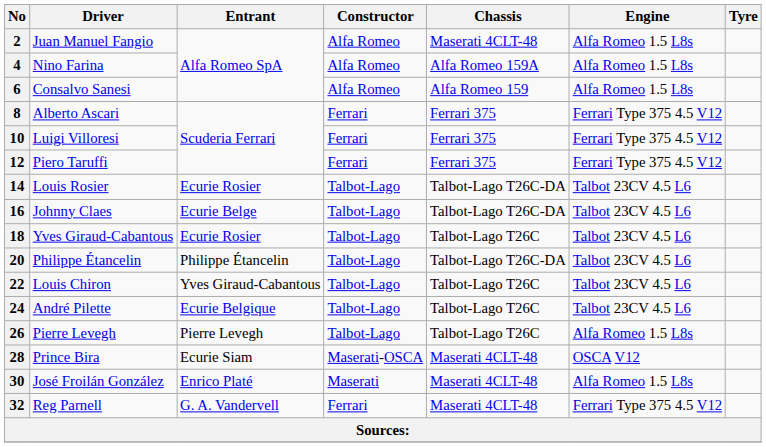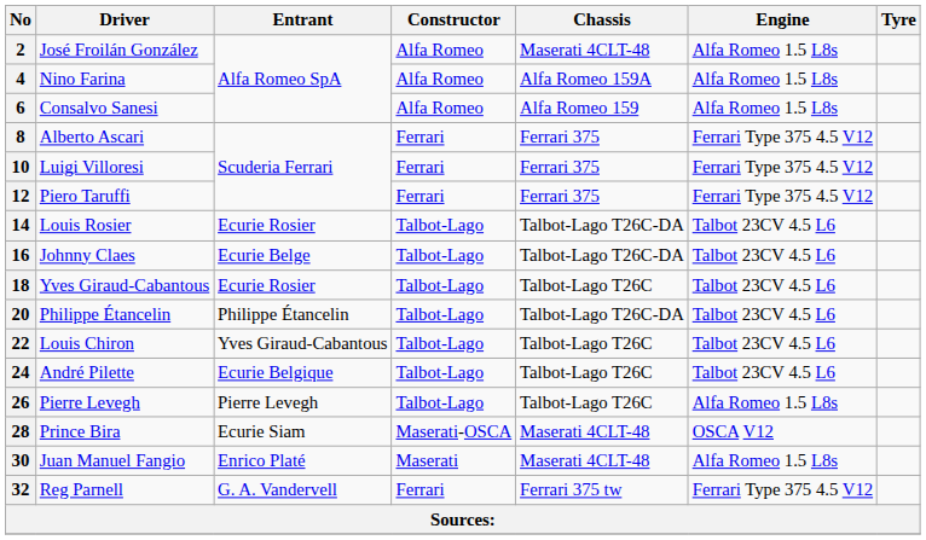 <table class="wikitable sortable" style="font-size: 95%;">
 <tr>
 <th>No</th>
 <th>Driver</th>
 <th>Entrant</th>
 <th>Constructor</th>
 <th>Chassis</th>
 <th>Engine</th>
 <th>Tyre</th>
 </tr>
 <tr>
 <th>2</th>
-<td> <a href='#'>Juan Manuel Fangio</a></td>
+<td> <a href='#'>José Froilán González</a></td>
 <td rowspan=3><a href='#'>Alfa Romeo SpA</a></td>
 <td><a href='#'>Alfa Romeo</a></td>
 <td><a href='#'>Maserati 4CLT-48</a></td>
 <td><a href='#'>Alfa Romeo</a> 1.5 <a href='#'>L8</a><a href='#'>s</a></td>
 <td align="center"></td>
 </tr>
 <tr>
 <th>4</th>
 <td> <a href='#'>Nino Farina</a></td>
 <td><a href='#'>Alfa Romeo</a></td>
 <td><a href='#'>Alfa Romeo 159A</a></td>
 <td><a href='#'>Alfa Romeo</a> 1.5 <a href='#'>L8</a><a href='#'>s</a></td>
 <td align="center"></td>
 </tr>
 <tr>
 <th>6</th>
 <td> <a href='#'>Consalvo Sanesi</a></td>
 <td><a href='#'>Alfa Romeo</a></td>
 <td><a href='#'>Alfa Romeo 159</a></td>
 <td><a href='#'>Alfa Romeo</a> 1.5 <a href='#'>L8</a><a href='#'>s</a></td>
 <td align="center"></td>
 </tr>
 <tr>
 <th>8</th>
 <td> <a href='#'>Alberto Ascari</a></td>
 <td rowspan=3><a href='#'>Scuderia Ferrari</a></td>
 <td><a href='#'>Ferrari</a></td>
 <td><a href='#'>Ferrari 375</a></td>
 <td><a href='#'>Ferrari</a> Type 375 4.5 <a href='#'>V12</a></td>
 <td align="center"></td>
 </tr>
 <tr>
 <th>10</th>
 <td> <a href='#'>Luigi Villoresi</a></td>
 <td><a href='#'>Ferrari</a></td>
 <td><a href='#'>Ferrari 375</a></td>
 <td><a href='#'>Ferrari</a> Type 375 4.5 <a href='#'>V12</a></td>
 <td align="center"></td>
 </tr>
 <tr>
 <th>12</th>
 <td> <a href='#'>Piero Taruffi</a></td>
 <td><a href='#'>Ferrari</a></td>
 <td><a href='#'>Ferrari 375</a></td>
 <td><a href='#'>Ferrari</a> Type 375 4.5 <a href='#'>V12</a></td>
 <td align="center"></td>
 </tr>
 <tr>
 <th>14</th>
 <td> <a href='#'>Louis Rosier</a></td>
 <td><a href='#'>Ecurie Rosier</a></td>
 <td><a href='#'>Talbot-Lago</a></td>
 <td>Talbot-Lago T26C-DA</td>
 <td><a href='#'>Talbot</a> 23CV 4.5 <a href='#'>L6</a></td>
 <td align="center"></td>
 </tr>
 <tr>
 <th>16</th>
 <td> <a href='#'>Johnny Claes</a></td>
 <td><a href='#'>Ecurie Belge</a></td>
 <td><a href='#'>Talbot-Lago</a></td>
 <td>Talbot-Lago T26C-DA</td>
 <td><a href='#'>Talbot</a> 23CV 4.5 <a href='#'>L6</a></td>
 <td align="center"></td>
 </tr>
 <tr>
 <th>18</th>
 <td> <a href='#'>Yves Giraud-Cabantous</a></td>
 <td><a href='#'>Ecurie Rosier</a></td>
 <td><a href='#'>Talbot-Lago</a></td>
 <td>Talbot-Lago T26C</td>
 <td><a href='#'>Talbot</a> 23CV 4.5 <a href='#'>L6</a></td>
 <td align="center"></td>
 </tr>
 <tr>
 <th>20</th>
 <td> <a href='#'>Philippe Étancelin</a></td>
 <td>Philippe Étancelin</td>
 <td><a href='#'>Talbot-Lago</a></td>
 <td>Talbot-Lago T26C-DA</td>
 <td><a href='#'>Talbot</a> 23CV 4.5 <a href='#'>L6</a></td>
 <td align="center"></td>
 </tr>
 <tr>
 <th>22</th>
 <td> <a href='#'>Louis Chiron</a></td>
 <td>Yves Giraud-Cabantous</td>
 <td><a href='#'>Talbot-Lago</a></td>
 <td>Talbot-Lago T26C</td>
 <td><a href='#'>Talbot</a> 23CV 4.5 <a href='#'>L6</a></td>
 <td align="center"></td>
 </tr>
 <tr>
 <th>24</th>
 <td> <a href='#'>André Pilette</a></td>
 <td><a href='#'>Ecurie Belgique</a></td>
 <td><a href='#'>Talbot-Lago</a></td>
 <td>Talbot-Lago T26C</td>
 <td><a href='#'>Talbot</a> 23CV 4.5 <a href='#'>L6</a></td>
 <td align="center"></td>
 </tr>
 <tr>
 <th>26</th>
 <td> <a href='#'>Pierre Levegh</a></td>
 <td>Pierre Levegh</td>
 <td><a href='#'>Talbot-Lago</a></td>
 <td>Talbot-Lago T26C</td>
 <td><a href='#'>Alfa Romeo</a> 1.5 <a href='#'>L8</a><a href='#'>s</a></td>
 <td align="center"></td>
 </tr>
 <tr>
 <th>28</th>
 <td> <a href='#'>Prince Bira</a></td>
 <td>Ecurie Siam</td>
 <td><a href='#'>Maserati</a>-<a href='#'>OSCA</a></td>
 <td><a href='#'>Maserati 4CLT-48</a></td>
 <td><a href='#'>OSCA</a> <a href='#'>V12</a></td>
 <td align="center"></td>
 </tr>
 <tr>
 <th>30</th>
-<td> <a href='#'>José Froilán González</a></td>
+<td> <a href='#'>Juan Manuel Fangio</a></td>
 <td><a href='#'>Enrico Platé</a></td>
 <td><a href='#'>Maserati</a></td>
 <td><a href='#'>Maserati 4CLT-48</a></td>
 <td><a href='#'>Alfa Romeo</a> 1.5 <a href='#'>L8</a><a href='#'>s</a></td>
 <td align="center"></td>
 </tr>
 <tr>
 <th>32</th>
 <td> <a href='#'>Reg Parnell</a></td>
 <td><a href='#'>G. A. Vandervell</a></td>
 <td><a href='#'>Ferrari</a></td>
-<td><a href='#'>Maserati 4CLT-48</a></td>
+<td><a href='#'>Ferrari 375 tw</a></td>
 <td><a href='#'>Ferrari</a> Type 375 4.5 <a href='#'>V12</a></td>
 <td align="center"></td>
 </tr>
 <tr style="background-color:#E5E4E2" align="center">
 <th colspan=7>Sources:</th>
 </tr>
 <tr>
 </tr>
 </table>
